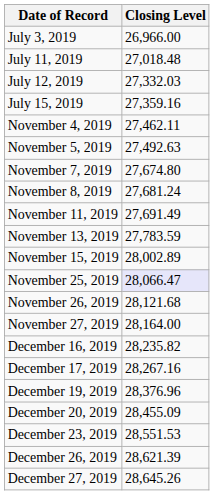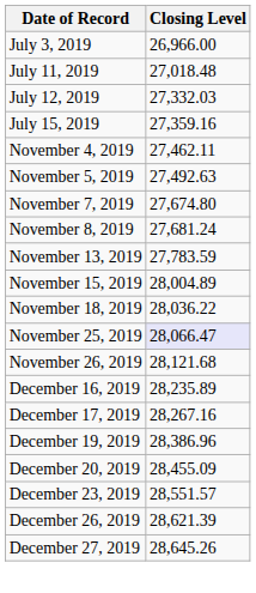 <table class="wikitable">
 <tr>
 <th>Date of Record</th>
 <th>Closing Level</th>
 </tr>
 <tr>
 <td>July 3, 2019</td>
 <td>26,966.00</td>
 </tr>
 <tr>
 <td>July 11, 2019</td>
 <td>27,018.48</td>
 </tr>
 <tr>
 <td>July 12, 2019</td>
 <td>27,332.03</td>
 </tr>
 <tr>
 <td>July 15, 2019</td>
 <td>27,359.16</td>
 </tr>
 <tr>
 <td>November 4, 2019</td>
 <td>27,462.11</td>
 </tr>
 <tr>
 <td>November 5, 2019</td>
 <td>27,492.63</td>
 </tr>
 <tr>
 <td>November 7, 2019</td>
 <td>27,674.80</td>
 </tr>
 <tr>
 <td>November 8, 2019</td>
 <td>27,681.24</td>
 </tr>
 <tr>
-<td>November 11, 2019</td>
-<td>27,691.49</td>
-</tr>
-<tr>
 <td>November 13, 2019</td>
 <td>27,783.59</td>
 </tr>
 <tr>
 <td>November 15, 2019</td>
-<td>28,002.89</td>
+<td>28,004.89</td>
+</tr>
+<tr>
+<td>November 18, 2019</td>
+<td>28,036.22</td>
 </tr>
 <tr>
 <td>November 25, 2019</td>
 <td style="background: lavender;">28,066.47</td>
 </tr>
 <tr>
 <td>November 26, 2019</td>
 <td>28,121.68</td>
 </tr>
 <tr>
-<td>November 27, 2019</td>
-<td>28,164.00</td>
-</tr>
-<tr>
 <td>December 16, 2019</td>
-<td>28,235.82</td>
+<td>28,235.89</td>
 </tr>
 <tr>
 <td>December 17, 2019</td>
 <td>28,267.16</td>
 </tr>
 <tr>
 <td>December 19, 2019</td>
-<td>28,376.96</td>
+<td>28,386.96</td>
 </tr>
 <tr>
 <td>December 20, 2019</td>
 <td>28,455.09</td>
 </tr>
 <tr>
 <td>December 23, 2019</td>
-<td>28,551.53</td>
+<td>28,551.57</td>
 </tr>
 <tr>
 <td>December 26, 2019</td>
 <td>28,621.39</td>
 </tr>
 <tr>
 <td>December 27, 2019</td>
 <td>28,645.26</td>
 </tr>
 </table>
